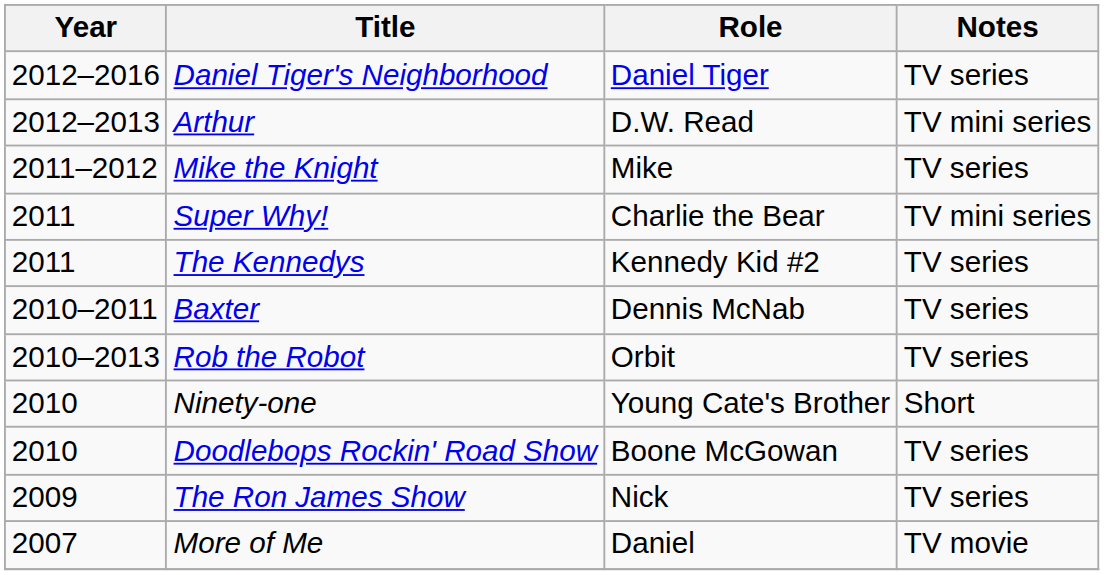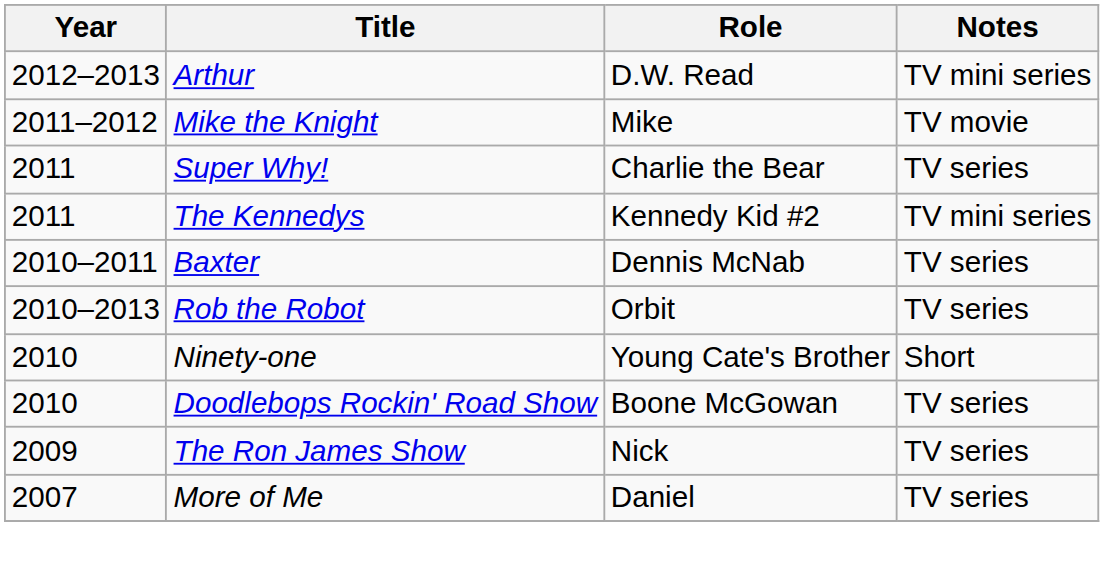 <table class="wikitable">
 <tr>
 <th>Year</th>
 <th>Title</th>
 <th>Role</th>
 <th>Notes</th>
-</tr>
-<tr>
-<td>2012–2016</td>
-<td><em><a href='#'>Daniel Tiger's Neighborhood</a></em></td>
-<td><a href='#'>Daniel Tiger</a></td>
-<td>TV series</td>
 </tr>
 <tr>
 <td>2012–2013</td>
 <td><em><a href='#'>Arthur</a></em></td>
 <td>D.W. Read</td>
 <td>TV mini series</td>
 </tr>
 <tr>
 <td>2011–2012</td>
 <td><em><a href='#'>Mike the Knight</a></em></td>
 <td>Mike</td>
-<td>TV series</td>
+<td>TV movie</td>
 </tr>
 <tr>
 <td>2011</td>
 <td><em><a href='#'>Super Why!</a></em></td>
 <td>Charlie the Bear</td>
-<td>TV mini series</td>
+<td>TV series</td>
 </tr>
 <tr>
 <td>2011</td>
 <td><em><a href='#'>The Kennedys</a></em></td>
 <td>Kennedy Kid #2</td>
-<td>TV series</td>
+<td>TV mini series</td>
 </tr>
 <tr>
 <td>2010–2011</td>
 <td><em><a href='#'>Baxter</a></em></td>
 <td>Dennis McNab</td>
 <td>TV series</td>
 </tr>
 <tr>
 <td>2010–2013</td>
 <td><em><a href='#'>Rob the Robot</a></em></td>
 <td>Orbit</td>
 <td>TV series</td>
 </tr>
 <tr>
 <td>2010</td>
 <td><em>Ninety-one</em></td>
 <td>Young Cate's Brother</td>
 <td>Short</td>
 </tr>
 <tr>
 <td>2010</td>
 <td><em><a href='#'>Doodlebops Rockin' Road Show</a></em></td>
 <td>Boone McGowan</td>
 <td>TV series</td>
 </tr>
 <tr>
 <td>2009</td>
 <td><em><a href='#'>The Ron James Show</a></em></td>
 <td>Nick</td>
 <td>TV series</td>
 </tr>
 <tr>
 <td>2007</td>
 <td><em>More of Me</em></td>
 <td>Daniel</td>
-<td>TV movie</td>
+<td>TV series</td>
 </tr>
 <tr>
 </tr>
 </table>
